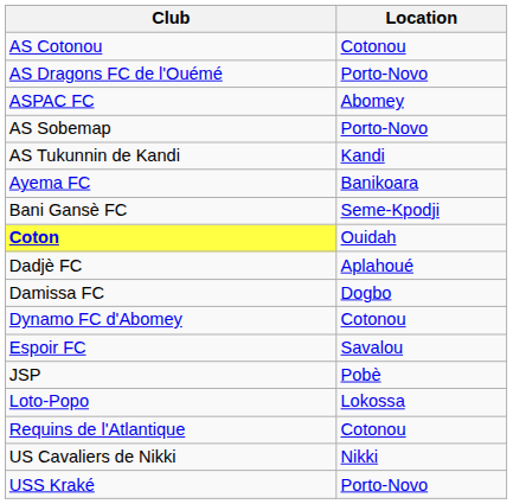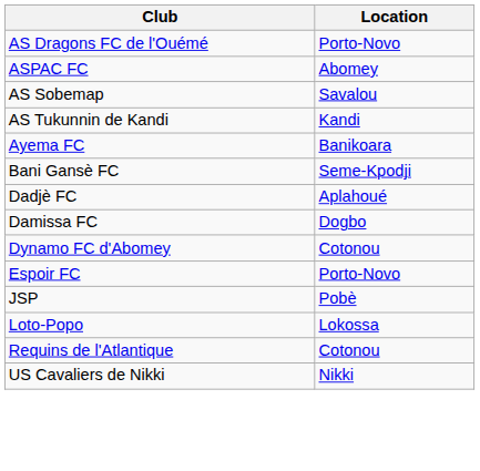 <table class="wikitable sortable">
 <tr>
 <th width="300px" scope="col">Club</th>
 <th width="150px" scope="col">Location</th>
-</tr>
-<tr>
-<td><a href='#'>AS Cotonou</a></td>
-<td><a href='#'>Cotonou</a></td>
 </tr>
 <tr>
 <td><a href='#'>AS Dragons FC de l'Ouémé</a></td>
 <td><a href='#'>Porto-Novo</a></td>
 </tr>
 <tr>
 <td><a href='#'>ASPAC FC</a></td>
 <td><a href='#'>Abomey</a></td>
 </tr>
 <tr>
 <td>AS Sobemap</td>
-<td><a href='#'>Porto-Novo</a></td>
+<td><a href='#'>Savalou</a></td>
 </tr>
 <tr>
 <td>AS Tukunnin de Kandi</td>
 <td><a href='#'>Kandi</a></td>
 </tr>
 <tr>
 <td><a href='#'>Ayema FC</a></td>
 <td><a href='#'>Banikoara</a></td>
 </tr>
 <tr>
 <td>Bani Gansè FC</td>
 <td><a href='#'>Seme-Kpodji</a></td>
-</tr>
-<tr>
-<td bgcolor=#ffff44><strong><a href='#'>Coton</a></strong></td>
-<td><a href='#'>Ouidah</a></td>
 </tr>
 <tr>
 <td>Dadjè FC</td>
 <td><a href='#'>Aplahoué</a></td>
 </tr>
 <tr>
 <td>Damissa FC</td>
 <td><a href='#'>Dogbo</a></td>
 </tr>
 <tr>
 <td><a href='#'>Dynamo FC d'Abomey</a></td>
 <td><a href='#'>Cotonou</a></td>
 </tr>
 <tr>
 <td><a href='#'>Espoir FC</a></td>
-<td><a href='#'>Savalou</a></td>
+<td><a href='#'>Porto-Novo</a></td>
 </tr>
 <tr>
 <td>JSP</td>
 <td><a href='#'>Pobè</a></td>
 </tr>
 <tr>
 <td><a href='#'>Loto-Popo</a></td>
 <td><a href='#'>Lokossa</a></td>
 </tr>
 <tr>
 <td><a href='#'>Requins de l'Atlantique</a></td>
 <td><a href='#'>Cotonou</a></td>
 </tr>
 <tr>
 <td>US Cavaliers de Nikki</td>
 <td><a href='#'>Nikki</a></td>
 </tr>
-<tr>
-<td><a href='#'>USS Kraké</a></td>
-<td><a href='#'>Porto-Novo</a></td>
-</tr>
 </table>
